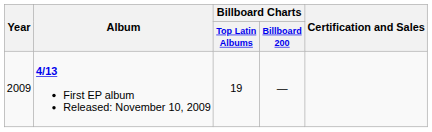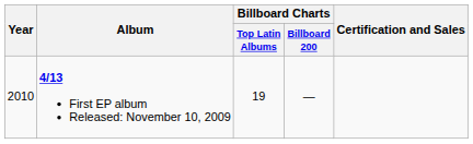 <table class="wikitable">
 <tr>
 <th rowspan="2">Year</th>
 <th rowspan="2">Album</th>
 <th colspan="2">Billboard Charts</th>
 <th rowspan="2">Certification and Sales</th>
 </tr>
 <tr>
 <th width="60"><small><a href='#'>Top Latin Albums</a></small></th>
 <th width="60"><small><a href='#'>Billboard 200</a></small></th>
 </tr>
 <tr>
-<td>2009</td>
+<td>2010</td>
 <td><br><strong><a href='#'>4/13</a></strong><ul><li>First EP album</li><li>Released: November 10, 2009</li></ul></td>
 <td style="text-align:center;">19</td>
 <td style="text-align:center;">—</td>
 <td align="left"></td>
 </tr>
 </table>
